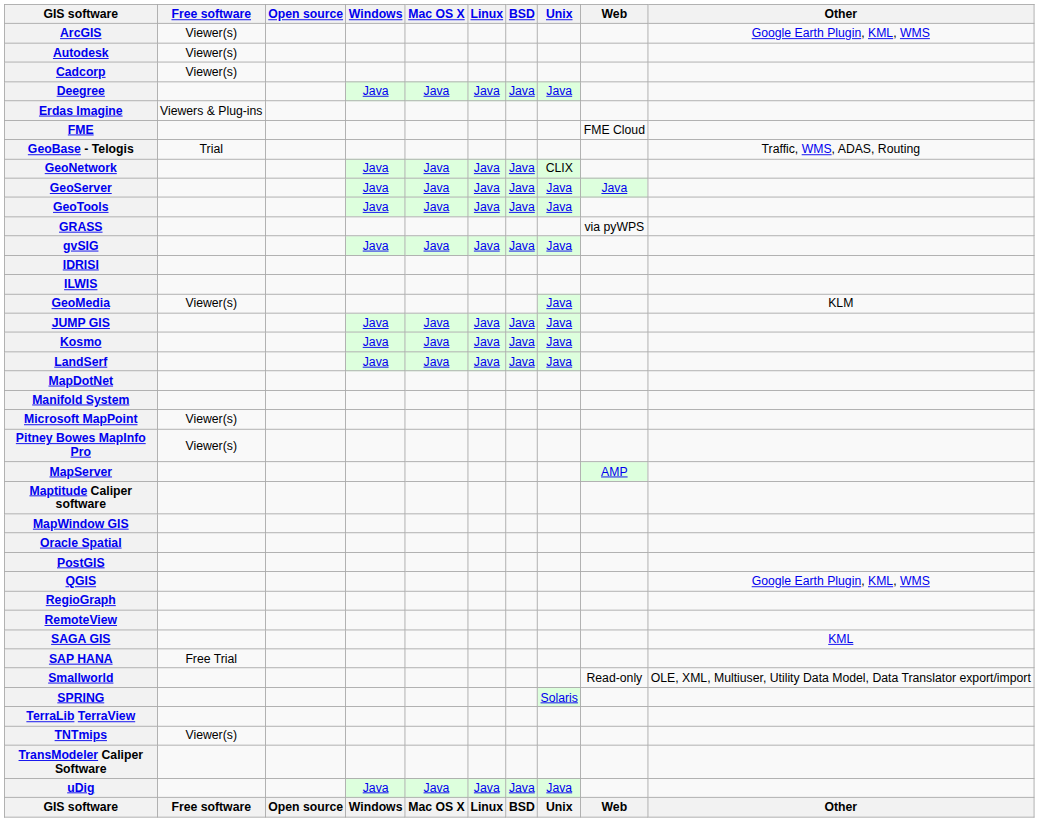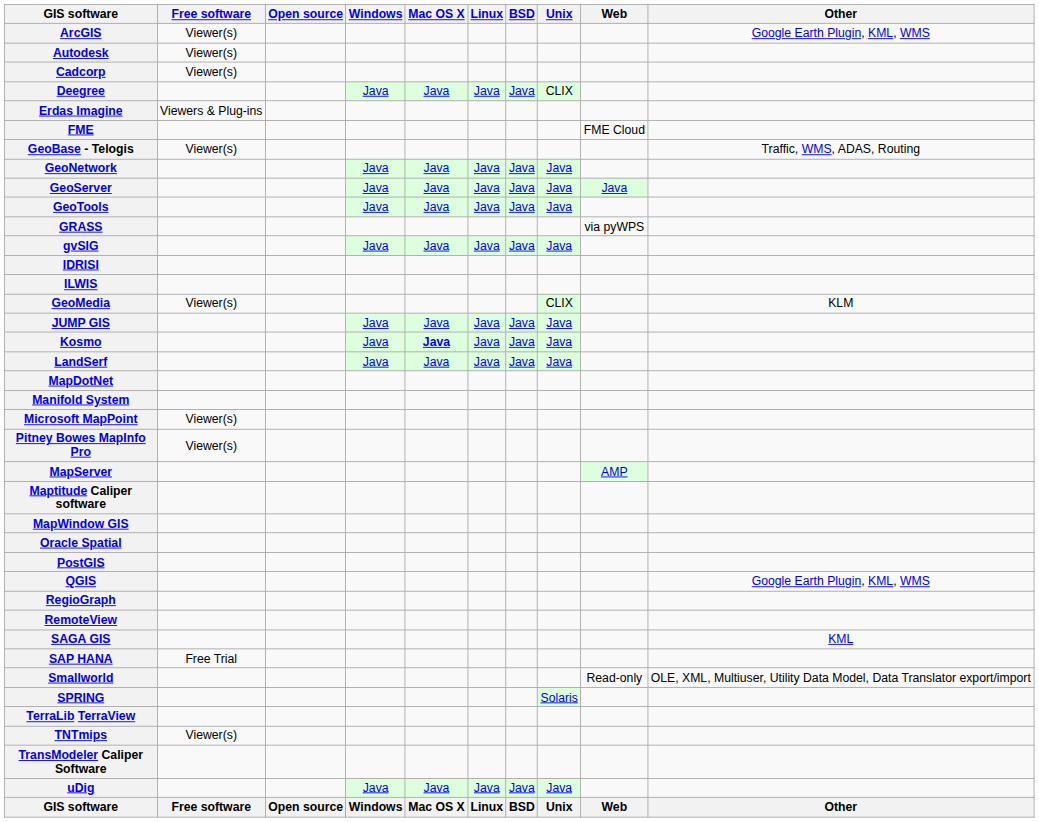 <table class="sortable wikitable" style="font-size: 85%; text-align: center; width: auto;">
 <tr>
 <th style="width: 12em">GIS software</th>
 <th><a href='#'>Free software</a></th>
 <th><a href='#'>Open source</a></th>
 <th><a href='#'>Windows</a></th>
 <th><a href='#'>Mac OS X</a></th>
 <th><a href='#'>Linux</a></th>
 <th><a href='#'>BSD</a></th>
 <th><a href='#'>Unix</a></th>
 <th>Web</th>
 <th>Other</th>
 </tr>
 <tr>
 <th><a href='#'>ArcGIS</a></th>
 <td>Viewer(s)</td>
 <td></td>
 <td></td>
 <td></td>
 <td></td>
 <td></td>
 <td></td>
 <td></td>
 <td><a href='#'>Google Earth Plugin</a>, <a href='#'>KML</a>, <a href='#'>WMS</a></td>
 </tr>
 <tr>
 <th><a href='#'>Autodesk</a></th>
 <td>Viewer(s)</td>
 <td></td>
 <td></td>
 <td></td>
 <td></td>
 <td></td>
 <td></td>
 <td></td>
 <td></td>
 </tr>
 <tr>
 <th><a href='#'>Cadcorp</a></th>
 <td>Viewer(s)</td>
 <td></td>
 <td></td>
 <td></td>
 <td></td>
 <td></td>
 <td></td>
 <td></td>
 <td></td>
 </tr>
 <tr>
 <th><a href='#'>Deegree</a></th>
 <td></td>
 <td></td>
 <td style="background:#dfd;"><a href='#'>Java</a></td>
 <td style="background:#dfd;"><a href='#'>Java</a></td>
 <td style="background:#dfd;"><a href='#'>Java</a></td>
 <td style="background:#dfd;"><a href='#'>Java</a></td>
-<td style="background:#dfd;"><a href='#'>Java</a></td>
+<td style="background:#dfd;">CLIX</td>
 <td></td>
 <td></td>
 </tr>
 <tr>
 <th><a href='#'>Erdas Imagine</a></th>
 <td>Viewers & Plug-ins</td>
 <td></td>
 <td></td>
 <td></td>
 <td></td>
 <td></td>
 <td></td>
 <td></td>
 <td></td>
 </tr>
 <tr>
 <th><a href='#'>FME</a></th>
 <td></td>
 <td></td>
 <td></td>
 <td></td>
 <td></td>
 <td></td>
 <td></td>
 <td>FME Cloud</td>
 <td></td>
 </tr>
 <tr>
 <th><a href='#'>GeoBase</a> - Telogis</th>
-<td>Trial</td>
+<td>Viewer(s)</td>
 <td></td>
 <td></td>
 <td></td>
 <td></td>
 <td></td>
 <td></td>
 <td></td>
 <td>Traffic, <a href='#'>WMS</a>, ADAS, Routing</td>
 </tr>
 <tr>
 <th><a href='#'>GeoNetwork</a></th>
 <td></td>
 <td></td>
 <td style="background:#dfd;"><a href='#'>Java</a></td>
 <td style="background:#dfd;"><a href='#'>Java</a></td>
 <td style="background:#dfd;"><a href='#'>Java</a></td>
 <td style="background:#dfd;"><a href='#'>Java</a></td>
-<td style="background:#dfd;">CLIX</td>
+<td style="background:#dfd;"><a href='#'>Java</a></td>
 <td></td>
 <td></td>
 </tr>
 <tr>
 <th><a href='#'>GeoServer</a></th>
 <td></td>
 <td></td>
 <td style="background:#dfd;"><a href='#'>Java</a></td>
 <td style="background:#dfd;"><a href='#'>Java</a></td>
 <td style="background:#dfd;"><a href='#'>Java</a></td>
 <td style="background:#dfd;"><a href='#'>Java</a></td>
 <td style="background:#dfd;"><a href='#'>Java</a></td>
 <td style="background:#dfd;"><a href='#'>Java</a></td>
 <td></td>
 </tr>
 <tr>
 <th><a href='#'>GeoTools</a></th>
 <td></td>
 <td></td>
 <td style="background:#dfd;"><a href='#'>Java</a></td>
 <td style="background:#dfd;"><a href='#'>Java</a></td>
 <td style="background:#dfd;"><a href='#'>Java</a></td>
 <td style="background:#dfd;"><a href='#'>Java</a></td>
 <td style="background:#dfd;"><a href='#'>Java</a></td>
 <td></td>
 <td></td>
 </tr>
 <tr>
 <th><a href='#'>GRASS</a></th>
 <td></td>
 <td></td>
 <td></td>
 <td></td>
 <td></td>
 <td></td>
 <td></td>
 <td>via pyWPS</td>
 <td></td>
 </tr>
 <tr>
 <th><a href='#'>gvSIG</a></th>
 <td></td>
 <td></td>
 <td style="background:#dfd;"><a href='#'>Java</a></td>
 <td style="background:#dfd;"><a href='#'>Java</a></td>
 <td style="background:#dfd;"><a href='#'>Java</a></td>
 <td style="background:#dfd;"><a href='#'>Java</a></td>
 <td style="background:#dfd;"><a href='#'>Java</a></td>
 <td></td>
 <td></td>
 </tr>
 <tr>
 <th><a href='#'>IDRISI</a></th>
 <td></td>
 <td></td>
 <td></td>
 <td></td>
 <td></td>
 <td></td>
 <td></td>
 <td></td>
 <td></td>
 </tr>
 <tr>
 <th><a href='#'>ILWIS</a></th>
 <td></td>
 <td></td>
 <td></td>
 <td></td>
 <td></td>
 <td></td>
 <td></td>
 <td></td>
 <td></td>
 </tr>
 <tr>
 <th><a href='#'>GeoMedia</a></th>
 <td>Viewer(s)</td>
 <td></td>
 <td></td>
 <td></td>
 <td></td>
 <td></td>
-<td style="background:#dfd;"><a href='#'>Java</a></td>
+<td style="background:#dfd;">CLIX</td>
 <td></td>
 <td>KLM</td>
 </tr>
 <tr>
 <th><a href='#'>JUMP GIS</a></th>
 <td></td>
 <td></td>
 <td style="background:#dfd;"><a href='#'>Java</a></td>
 <td style="background:#dfd;"><a href='#'>Java</a></td>
 <td style="background:#dfd;"><a href='#'>Java</a></td>
 <td style="background:#dfd;"><a href='#'>Java</a></td>
 <td style="background:#dfd;"><a href='#'>Java</a></td>
 <td></td>
 <td></td>
 </tr>
 <tr>
 <th><a href='#'>Kosmo</a></th>
 <td></td>
 <td></td>
 <td style="background:#dfd;"><a href='#'>Java</a></td>
-<td style="background:#dfd;"><a href='#'>Java</a></td>
+<td style="background:#dfd;"><strong><a href='#'>Java</a></strong></td>
 <td style="background:#dfd;"><a href='#'>Java</a></td>
 <td style="background:#dfd;"><a href='#'>Java</a></td>
 <td style="background:#dfd;"><a href='#'>Java</a></td>
 <td></td>
 <td></td>
 </tr>
 <tr>
 <th><a href='#'>LandSerf</a></th>
 <td></td>
 <td></td>
 <td style="background:#dfd;"><a href='#'>Java</a></td>
 <td style="background:#dfd;"><a href='#'>Java</a></td>
 <td style="background:#dfd;"><a href='#'>Java</a></td>
 <td style="background:#dfd;"><a href='#'>Java</a></td>
 <td style="background:#dfd;"><a href='#'>Java</a></td>
 <td></td>
 <td></td>
 </tr>
 <tr>
 <th><a href='#'>MapDotNet</a></th>
 <td></td>
 <td></td>
 <td></td>
 <td></td>
 <td></td>
 <td></td>
 <td></td>
 <td></td>
 </tr>
 <tr>
 <th><a href='#'>Manifold System</a></th>
 <td></td>
 <td></td>
 <td></td>
 <td></td>
 <td></td>
 <td></td>
 <td></td>
 <td></td>
 <td></td>
 </tr>
 <tr>
 <th><a href='#'>Microsoft MapPoint</a></th>
 <td>Viewer(s)</td>
 <td></td>
 <td></td>
 <td></td>
 <td></td>
 <td></td>
 <td></td>
 <td></td>
 <td></td>
 </tr>
 <tr>
 <th><a href='#'>Pitney Bowes MapInfo Pro</a></th>
 <td>Viewer(s)</td>
 <td></td>
 <td></td>
 <td></td>
 <td></td>
 <td></td>
 <td></td>
 <td></td>
 <td></td>
 </tr>
 <tr>
 <th><a href='#'>MapServer</a></th>
 <td></td>
 <td></td>
 <td></td>
 <td></td>
 <td></td>
 <td></td>
 <td></td>
 <td style="background:#dfd;"><a href='#'>AMP</a></td>
 <td></td>
 </tr>
 <tr>
 <th><a href='#'>Maptitude</a> Caliper software</th>
 <td></td>
 <td></td>
 <td></td>
 <td></td>
 <td></td>
 <td></td>
 <td></td>
 <td></td>
 <td></td>
 </tr>
 <tr>
 <th><a href='#'>MapWindow GIS</a></th>
 <td></td>
 <td></td>
 <td></td>
 <td></td>
 <td></td>
 <td></td>
 <td></td>
 <td></td>
 <td></td>
 </tr>
 <tr>
 <th><a href='#'>Oracle Spatial</a></th>
 <td></td>
 <td></td>
 <td></td>
 <td></td>
 <td></td>
 <td></td>
 <td></td>
 <td></td>
 <td></td>
 </tr>
 <tr>
 <th><a href='#'>PostGIS</a></th>
 <td></td>
 <td></td>
 <td></td>
 <td></td>
 <td></td>
 <td></td>
 <td></td>
 <td></td>
 <td></td>
 </tr>
 <tr>
 <th><a href='#'>QGIS</a></th>
 <td></td>
 <td></td>
 <td></td>
 <td></td>
 <td></td>
 <td></td>
 <td></td>
 <td></td>
 <td><a href='#'>Google Earth Plugin</a>, <a href='#'>KML</a>, <a href='#'>WMS</a></td>
 </tr>
 <tr>
 <th><a href='#'>RegioGraph</a></th>
 <td></td>
 <td></td>
 <td></td>
 <td></td>
 <td></td>
 <td></td>
 <td></td>
 <td></td>
 <td></td>
 </tr>
 <tr>
 <th><a href='#'>RemoteView</a></th>
 <td></td>
 <td></td>
 <td></td>
 <td></td>
 <td></td>
 <td></td>
 <td></td>
 <td></td>
 <td></td>
 </tr>
 <tr>
 <th><a href='#'>SAGA GIS</a></th>
 <td></td>
 <td></td>
 <td></td>
 <td></td>
 <td></td>
 <td></td>
 <td></td>
 <td></td>
 <td><a href='#'>KML</a></td>
 </tr>
 <tr>
 <th><a href='#'>SAP HANA</a></th>
 <td>Free Trial</td>
 <td></td>
 <td></td>
 <td></td>
 <td></td>
 <td></td>
 <td></td>
 <td></td>
 <td></td>
 </tr>
 <tr>
 <th><a href='#'>Smallworld</a></th>
 <td></td>
 <td></td>
 <td></td>
 <td></td>
 <td></td>
 <td></td>
 <td></td>
 <td>Read-only</td>
 <td>OLE, XML, Multiuser, Utility Data Model, Data Translator export/import</td>
 </tr>
 <tr>
 <th><a href='#'>SPRING</a></th>
 <td></td>
 <td></td>
 <td></td>
 <td></td>
 <td></td>
 <td></td>
 <td style="background:#dfd;"><a href='#'>Solaris</a></td>
 <td></td>
 <td></td>
 </tr>
 <tr>
 <th><a href='#'>TerraLib</a> <a href='#'>TerraView</a></th>
 <td></td>
 <td></td>
 <td></td>
 <td></td>
 <td></td>
 <td></td>
 <td></td>
 <td></td>
 <td></td>
 </tr>
 <tr>
 <th><a href='#'>TNTmips</a></th>
 <td>Viewer(s)</td>
 <td></td>
 <td></td>
 <td></td>
 <td></td>
 <td></td>
 <td></td>
 <td></td>
 <td></td>
 </tr>
 <tr>
 <th><a href='#'>TransModeler</a> Caliper Software</th>
 <td></td>
 <td></td>
 <td></td>
 <td></td>
 <td></td>
 <td></td>
 <td></td>
 <td></td>
 <td></td>
 </tr>
 <tr>
 <th><a href='#'>uDig</a></th>
 <td></td>
 <td></td>
 <td style="background:#dfd;"><a href='#'>Java</a></td>
 <td style="background:#dfd;"><a href='#'>Java</a></td>
 <td style="background:#dfd;"><a href='#'>Java</a></td>
 <td style="background:#dfd;"><a href='#'>Java</a></td>
 <td style="background:#dfd;"><a href='#'>Java</a></td>
 <td></td>
 <td></td>
 </tr>
 <tr class="sortbottom">
 <th style="width: 12em">GIS software</th>
 <th>Free software</th>
 <th>Open source</th>
 <th>Windows</th>
 <th>Mac OS X</th>
 <th>Linux</th>
 <th>BSD</th>
 <th>Unix</th>
 <th>Web</th>
 <th>Other</th>
 </tr>
 </table>
